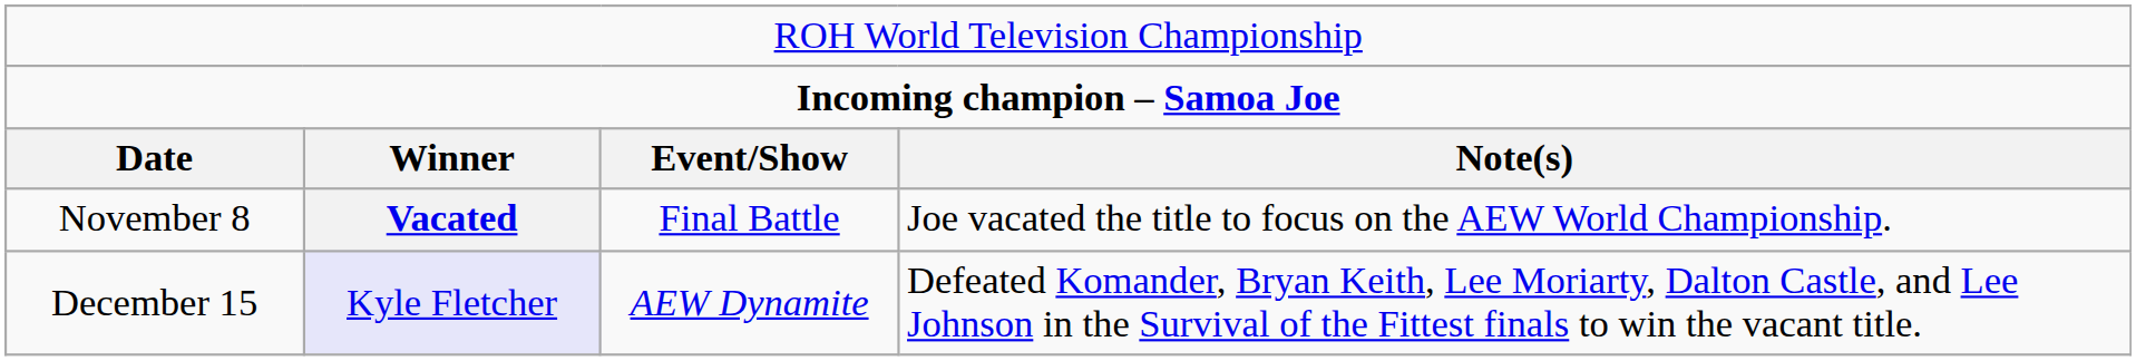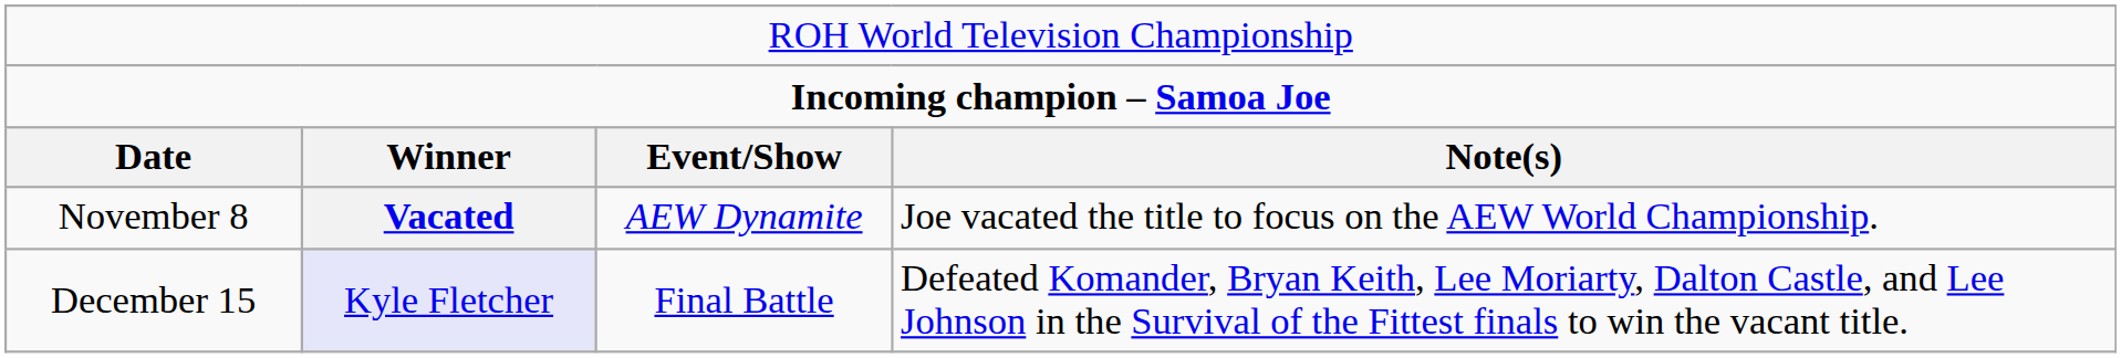 <table class="wikitable" style="text-align:center; width:100%;">
 <tr>
 <td colspan="5" style="text-align: center;"><a href='#'>ROH World Television Championship</a></td>
 </tr>
 <tr>
 <td colspan="5" style="text-align: center;"><strong>Incoming champion – <a href='#'>Samoa Joe</a></strong></td>
 </tr>
 <tr>
 <th width=14%>Date</th>
 <th width=14%>Winner</th>
 <th width=14%>Event/Show</th>
 <th width=58%>Note(s)</th>
 </tr>
 <tr>
 <td>November 8</td>
 <th><a href='#'>Vacated</a></th>
-<td><a href='#'>Final Battle</a></td>
+<td><em><a href='#'>AEW Dynamite</a></em></td>
 <td align=left>Joe vacated the title to focus on the <a href='#'>AEW World Championship</a>.</td>
 </tr>
 <tr>
 <td>December 15</td>
 <td style="background: lavender;"><a href='#'>Kyle Fletcher</a></td>
-<td><em><a href='#'>AEW Dynamite</a></em></td>
+<td><a href='#'>Final Battle</a></td>
 <td align=left>Defeated <a href='#'>Komander</a>, <a href='#'>Bryan Keith</a>, <a href='#'>Lee Moriarty</a>, <a href='#'>Dalton Castle</a>, and <a href='#'>Lee Johnson</a> in the <a href='#'>Survival of the Fittest finals</a> to win the vacant title.</td>
 </tr>
 </table>
